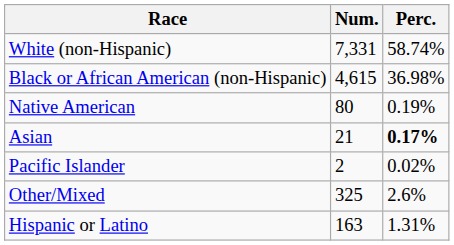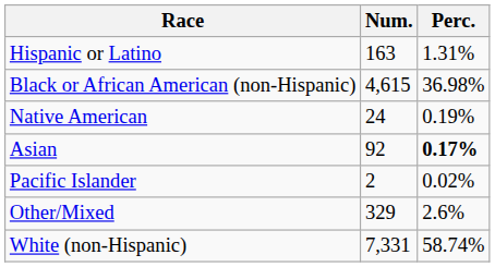 <table class="wikitable">
 <tr>
 <th>Race</th>
 <th>Num.</th>
 <th>Perc.</th>
 </tr>
 <tr>
-<td><a href='#'>White</a> (non-Hispanic)</td>
-<td>7,331</td>
-<td>58.74%</td>
+<td><a href='#'>Hispanic</a> or <a href='#'>Latino</a></td>
+<td>163</td>
+<td>1.31%</td>
 </tr>
 <tr>
 <td><a href='#'>Black or African American</a> (non-Hispanic)</td>
 <td>4,615</td>
 <td>36.98%</td>
 </tr>
 <tr>
 <td><a href='#'>Native American</a></td>
-<td>80</td>
+<td>24</td>
 <td>0.19%</td>
 </tr>
 <tr>
 <td><a href='#'>Asian</a></td>
-<td>21</td>
+<td>92</td>
 <td><strong>0.17%</strong></td>
 </tr>
 <tr>
 <td><a href='#'>Pacific Islander</a></td>
 <td>2</td>
 <td>0.02%</td>
 </tr>
 <tr>
 <td><a href='#'>Other/Mixed</a></td>
-<td>325</td>
+<td>329</td>
 <td>2.6%</td>
 </tr>
 <tr>
-<td><a href='#'>Hispanic</a> or <a href='#'>Latino</a></td>
-<td>163</td>
-<td>1.31%</td>
+<td><a href='#'>White</a> (non-Hispanic)</td>
+<td>7,331</td>
+<td>58.74%</td>
 </tr>
 </table>
